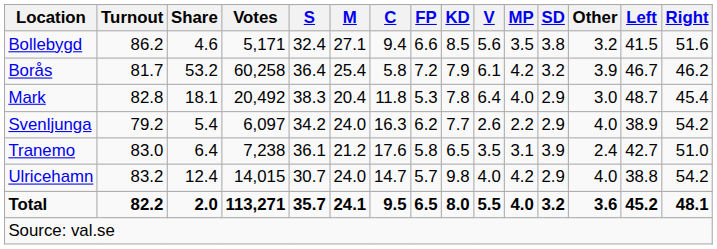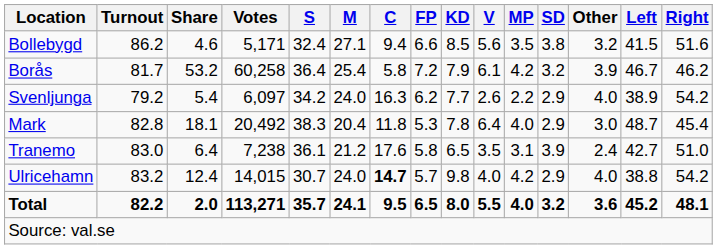 <table class="wikitable sortable" style=text-align:right>
 <tr>
 <th>Location</th>
 <th>Turnout</th>
 <th>Share</th>
 <th>Votes</th>
 <th><a href='#'>S</a></th>
 <th><a href='#'>M</a></th>
 <th><a href='#'>C</a></th>
 <th><a href='#'>FP</a></th>
 <th><a href='#'>KD</a></th>
 <th><a href='#'>V</a></th>
 <th><a href='#'>MP</a></th>
 <th><a href='#'>SD</a></th>
 <th>Other</th>
 <th><a href='#'>Left</a></th>
 <th><a href='#'>Right</a></th>
 </tr>
 <tr>
 <td align=left><a href='#'>Bollebygd</a></td>
 <td>86.2</td>
 <td>4.6</td>
 <td>5,171</td>
 <td>32.4</td>
 <td>27.1</td>
 <td>9.4</td>
 <td>6.6</td>
 <td>8.5</td>
 <td>5.6</td>
 <td>3.5</td>
 <td>3.8</td>
 <td>3.2</td>
 <td>41.5</td>
 <td>51.6</td>
 </tr>
 <tr>
 <td align=left><a href='#'>Borås</a></td>
 <td>81.7</td>
 <td>53.2</td>
 <td>60,258</td>
 <td>36.4</td>
 <td>25.4</td>
 <td>5.8</td>
 <td>7.2</td>
 <td>7.9</td>
 <td>6.1</td>
 <td>4.2</td>
 <td>3.2</td>
 <td>3.9</td>
 <td>46.7</td>
 <td>46.2</td>
 </tr>
 <tr>
+<td align=left><a href='#'>Svenljunga</a></td>
+<td>79.2</td>
+<td>5.4</td>
+<td>6,097</td>
+<td>34.2</td>
+<td>24.0</td>
+<td>16.3</td>
+<td>6.2</td>
+<td>7.7</td>
+<td>2.6</td>
+<td>2.2</td>
+<td>2.9</td>
+<td>4.0</td>
+<td>38.9</td>
+<td>54.2</td>
+</tr>
+<tr>
 <td align=left><a href='#'>Mark</a></td>
 <td>82.8</td>
 <td>18.1</td>
 <td>20,492</td>
 <td>38.3</td>
 <td>20.4</td>
 <td>11.8</td>
 <td>5.3</td>
 <td>7.8</td>
 <td>6.4</td>
 <td>4.0</td>
 <td>2.9</td>
 <td>3.0</td>
 <td>48.7</td>
 <td>45.4</td>
-</tr>
-<tr>
-<td align=left><a href='#'>Svenljunga</a></td>
-<td>79.2</td>
-<td>5.4</td>
-<td>6,097</td>
-<td>34.2</td>
-<td>24.0</td>
-<td>16.3</td>
-<td>6.2</td>
-<td>7.7</td>
-<td>2.6</td>
-<td>2.2</td>
-<td>2.9</td>
-<td>4.0</td>
-<td>38.9</td>
-<td>54.2</td>
 </tr>
 <tr>
 <td align=left><a href='#'>Tranemo</a></td>
 <td>83.0</td>
 <td>6.4</td>
 <td>7,238</td>
 <td>36.1</td>
 <td>21.2</td>
 <td>17.6</td>
 <td>5.8</td>
 <td>6.5</td>
 <td>3.5</td>
 <td>3.1</td>
 <td>3.9</td>
 <td>2.4</td>
 <td>42.7</td>
 <td>51.0</td>
 </tr>
 <tr>
 <td align=left><a href='#'>Ulricehamn</a></td>
 <td>83.2</td>
 <td>12.4</td>
 <td>14,015</td>
 <td>30.7</td>
 <td>24.0</td>
-<td>14.7</td>
+<td><strong>14.7</strong></td>
 <td>5.7</td>
 <td>9.8</td>
 <td>4.0</td>
 <td>4.2</td>
 <td>2.9</td>
 <td>4.0</td>
 <td>38.8</td>
 <td>54.2</td>
 </tr>
 <tr>
 <td align=left><strong>Total</strong></td>
 <td><strong>82.2</strong></td>
 <td><strong>2.0</strong></td>
 <td><strong>113,271</strong></td>
 <td><strong>35.7</strong></td>
 <td><strong>24.1</strong></td>
 <td><strong>9.5</strong></td>
 <td><strong>6.5</strong></td>
 <td><strong>8.0</strong></td>
 <td><strong>5.5</strong></td>
 <td><strong>4.0</strong></td>
 <td><strong>3.2</strong></td>
 <td><strong>3.6</strong></td>
 <td><strong>45.2</strong></td>
 <td><strong>48.1</strong></td>
 </tr>
 <tr>
 <td align=left colspan=15>Source: val.se </td>
 </tr>
 </table>
